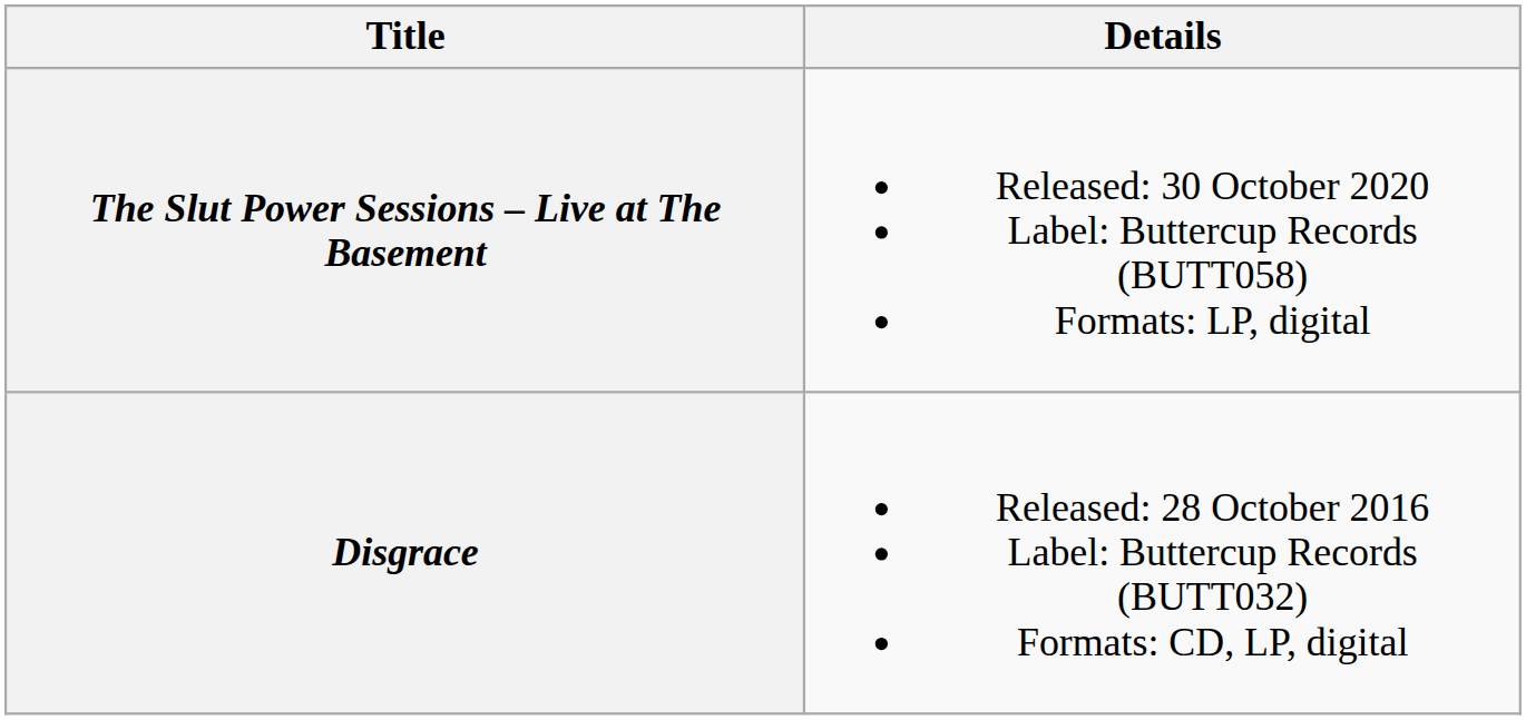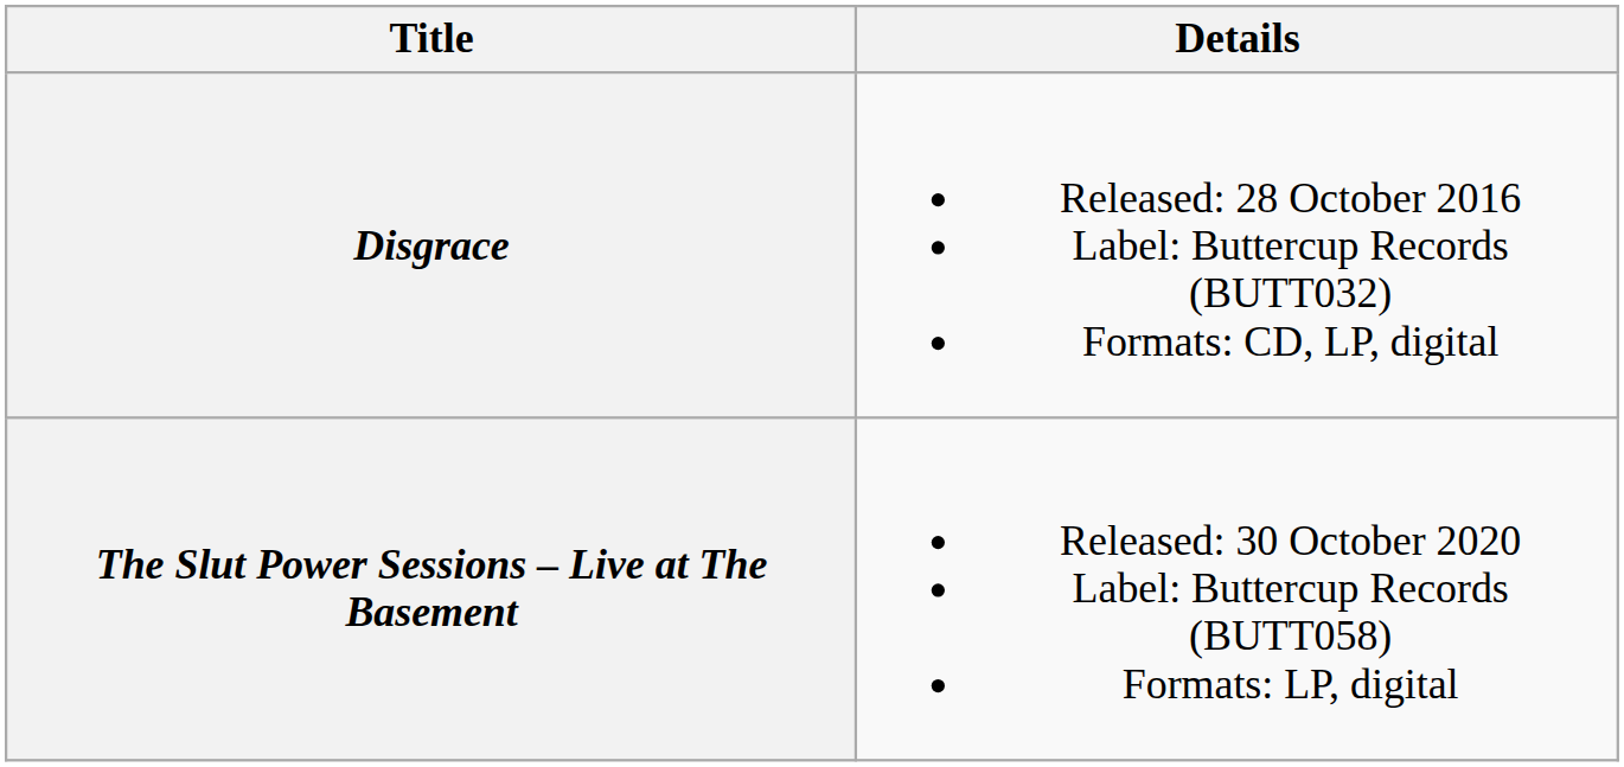 <table class="wikitable plainrowheaders" style="text-align:center;">
 <tr>
 <th>Title</th>
 <th>Details</th>
 </tr>
 <tr>
+<th scope="row"><em>Disgrace</em></th>
+<td><br><ul><li>Released: 28 October 2016</li><li>Label: Buttercup Records (BUTT032)</li><li>Formats: CD, LP, digital</li></ul></td>
+</tr>
+<tr>
 <th scope="row"><em>The Slut Power Sessions – Live at The Basement</em></th>
 <td><br><ul><li>Released: 30 October 2020</li><li>Label: Buttercup Records (BUTT058)</li><li>Formats: LP, digital</li></ul></td>
 </tr>
-<tr>
-<th scope="row"><em>Disgrace</em></th>
-<td><br><ul><li>Released: 28 October 2016</li><li>Label: Buttercup Records (BUTT032)</li><li>Formats: CD, LP, digital</li></ul></td>
-</tr>
 </table>
